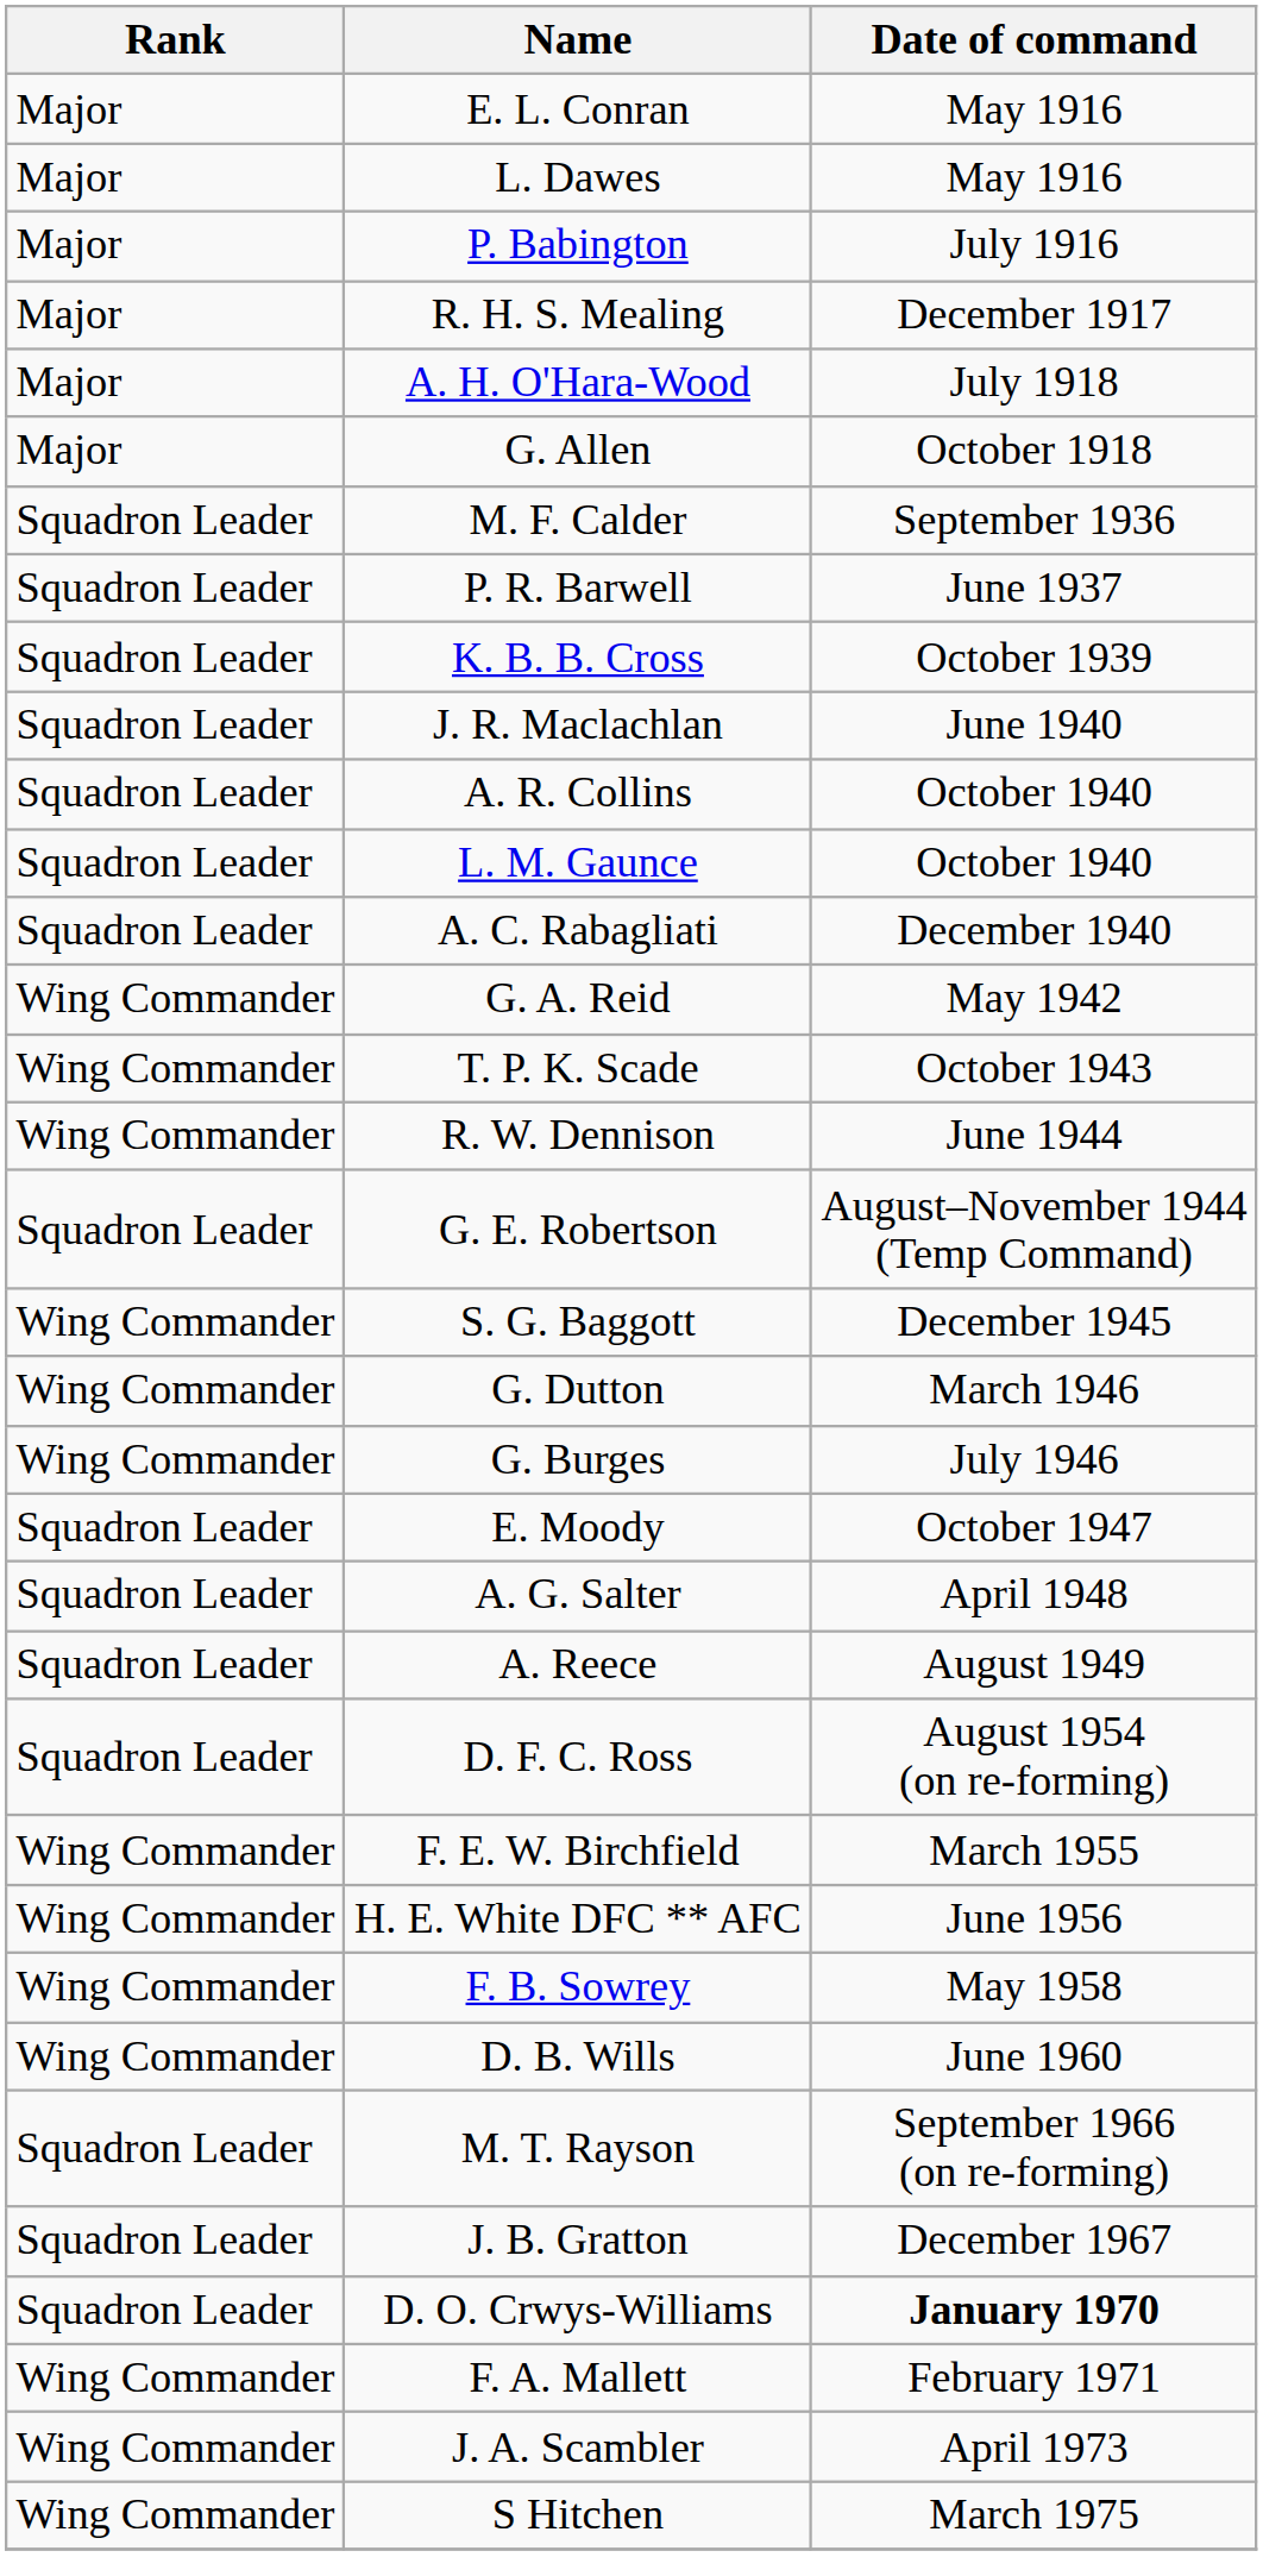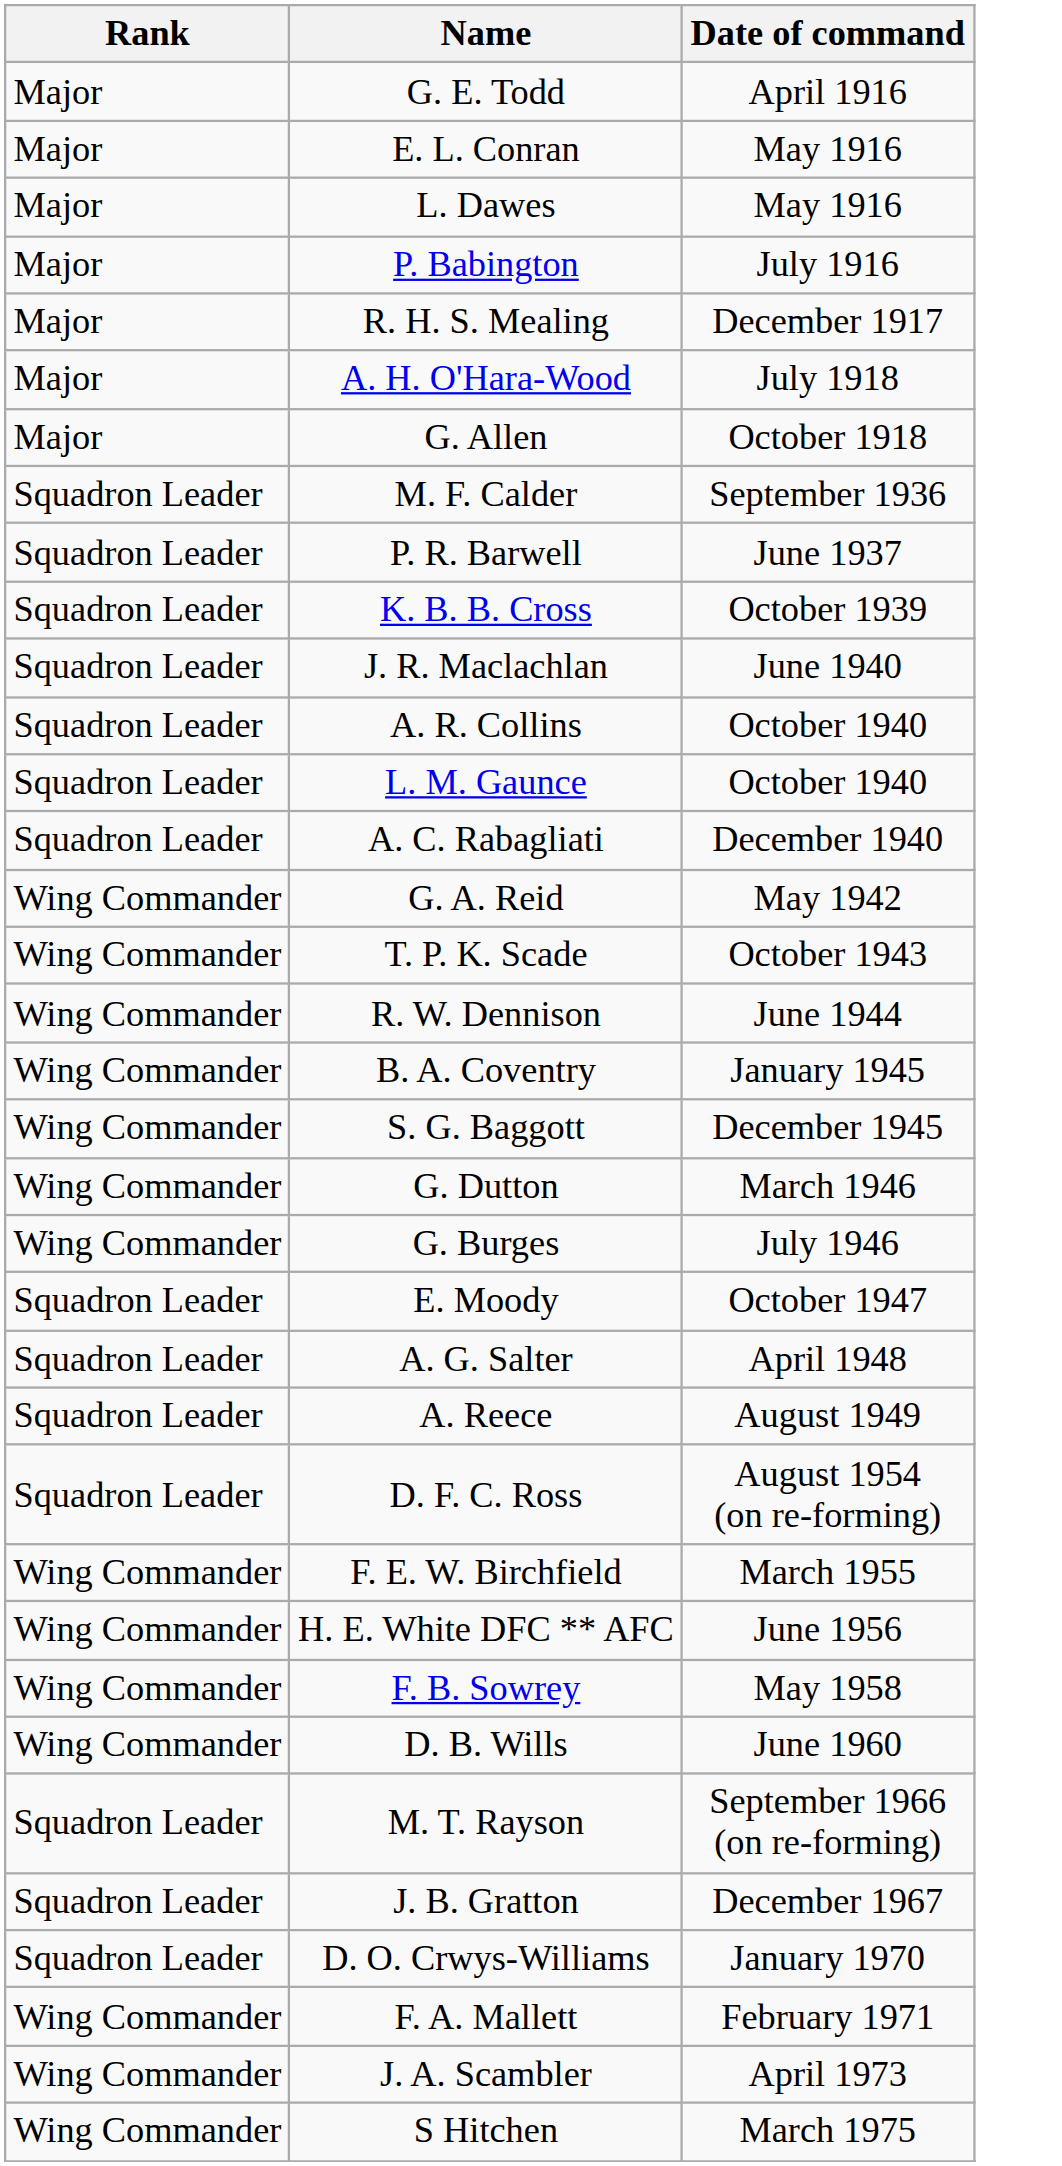 <table class="wikitable">
 <tr>
 <th>Rank</th>
 <th>Name</th>
 <th>Date of command</th>
+</tr>
+<tr>
+<td>Major</td>
+<td align="center">G. E. Todd</td>
+<td align="center">April 1916</td>
 </tr>
 <tr>
 <td>Major</td>
 <td align="center">E. L. Conran</td>
 <td align="center">May 1916</td>
 </tr>
 <tr>
 <td>Major</td>
 <td align="center">L. Dawes</td>
 <td align="center">May 1916</td>
 </tr>
 <tr>
 <td>Major</td>
 <td align="center"><a href='#'>P. Babington</a></td>
 <td align="center">July 1916</td>
 </tr>
 <tr>
 <td>Major</td>
 <td align="center">R. H. S. Mealing</td>
 <td align="center">December 1917</td>
 </tr>
 <tr>
 <td>Major</td>
 <td align="center"><a href='#'>A. H. O'Hara-Wood</a></td>
 <td align="center">July 1918</td>
 </tr>
 <tr>
 <td>Major</td>
 <td align="center">G. Allen</td>
 <td align="center">October 1918</td>
 </tr>
 <tr>
 <td>Squadron Leader</td>
 <td align="center">M. F. Calder</td>
 <td align="center">September 1936</td>
 </tr>
 <tr>
 <td>Squadron Leader</td>
 <td align="center">P. R. Barwell</td>
 <td align="center">June 1937</td>
 </tr>
 <tr>
 <td>Squadron Leader</td>
 <td align="center"><a href='#'>K. B. B. Cross</a></td>
 <td align="center">October 1939</td>
 </tr>
 <tr>
 <td>Squadron Leader</td>
 <td align="center">J. R. Maclachlan</td>
 <td align="center">June 1940</td>
 </tr>
 <tr>
 <td>Squadron Leader</td>
 <td align="center">A. R. Collins</td>
 <td align="center">October 1940</td>
 </tr>
 <tr>
 <td>Squadron Leader</td>
 <td align="center"><a href='#'>L. M. Gaunce</a></td>
 <td align="center">October 1940</td>
 </tr>
 <tr>
 <td>Squadron Leader</td>
 <td align="center">A. C. Rabagliati</td>
 <td align="center">December 1940</td>
 </tr>
 <tr>
 <td>Wing Commander</td>
 <td align="center">G. A. Reid</td>
 <td align="center">May 1942</td>
 </tr>
 <tr>
 <td>Wing Commander</td>
 <td align="center">T. P. K. Scade</td>
 <td align="center">October 1943</td>
 </tr>
 <tr>
 <td>Wing Commander</td>
 <td align="center">R. W. Dennison</td>
 <td align="center">June 1944</td>
 </tr>
 <tr>
-<td>Squadron Leader</td>
-<td align="center">G. E. Robertson</td>
-<td align="center">August–November 1944<br>(Temp Command)</td>
+<td>Wing Commander</td>
+<td align="center">B. A. Coventry</td>
+<td align="center">January 1945</td>
 </tr>
 <tr>
 <td>Wing Commander</td>
 <td align="center">S. G. Baggott</td>
 <td align="center">December 1945</td>
 </tr>
 <tr>
 <td>Wing Commander</td>
 <td align="center">G. Dutton</td>
 <td align="center">March 1946</td>
 </tr>
 <tr>
 <td>Wing Commander</td>
 <td align="center">G. Burges</td>
 <td align="center">July 1946</td>
 </tr>
 <tr>
 <td>Squadron Leader</td>
 <td align="center">E. Moody</td>
 <td align="center">October 1947</td>
 </tr>
 <tr>
 <td>Squadron Leader</td>
 <td align="center">A. G. Salter</td>
 <td align="center">April 1948</td>
 </tr>
 <tr>
 <td>Squadron Leader</td>
 <td align="center">A. Reece</td>
 <td align="center">August 1949</td>
 </tr>
 <tr>
 <td>Squadron Leader</td>
 <td align="center">D. F. C. Ross</td>
 <td align="center">August 1954<br>(on re-forming)</td>
 </tr>
 <tr>
 <td>Wing Commander</td>
 <td align="center">F. E. W. Birchfield</td>
 <td align="center">March 1955</td>
 </tr>
 <tr>
 <td>Wing Commander</td>
 <td align="center">H. E. White DFC **  AFC</td>
 <td align="center">June 1956</td>
 </tr>
 <tr>
 <td>Wing Commander</td>
 <td align="center"><a href='#'>F. B. Sowrey</a></td>
 <td align="center">May 1958</td>
 </tr>
 <tr>
 <td>Wing Commander</td>
 <td align="center">D. B. Wills</td>
 <td align="center">June 1960</td>
 </tr>
 <tr>
 <td>Squadron Leader</td>
 <td align="center">M. T. Rayson</td>
 <td align="center">September 1966<br>(on re-forming)</td>
 </tr>
 <tr>
 <td>Squadron Leader</td>
 <td align="center">J. B. Gratton</td>
 <td align="center">December 1967</td>
 </tr>
 <tr>
 <td>Squadron Leader</td>
 <td align="center">D. O. Crwys-Williams</td>
-<td align="center"><strong>January 1970</strong></td>
+<td align="center">January 1970</td>
 </tr>
 <tr>
 <td>Wing Commander</td>
 <td align="center">F. A. Mallett</td>
 <td align="center">February 1971</td>
 </tr>
 <tr>
 <td>Wing Commander</td>
 <td align="center">J. A. Scambler</td>
 <td align="center">April 1973</td>
 </tr>
 <tr>
 <td>Wing Commander</td>
 <td align="center">S Hitchen</td>
 <td align="center">March 1975</td>
 </tr>
 <tr>
 </tr>
 </table>
